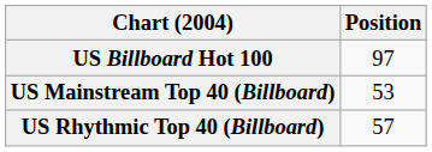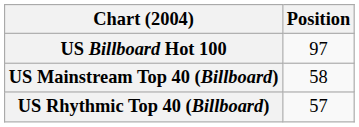 <table class="wikitable sortable plainrowheaders" style="text-align:center">
 <tr>
 <th scope="col">Chart (2004)</th>
 <th scope="col">Position</th>
 </tr>
 <tr>
 <th scope="row">US <em>Billboard</em> Hot 100</th>
 <td>97</td>
 </tr>
 <tr>
 <th scope="row">US Mainstream Top 40 (<em>Billboard</em>)</th>
-<td>53</td>
+<td>58</td>
 </tr>
 <tr>
 <th scope="row">US Rhythmic Top 40 (<em>Billboard</em>)</th>
 <td>57</td>
 </tr>
 </table>
